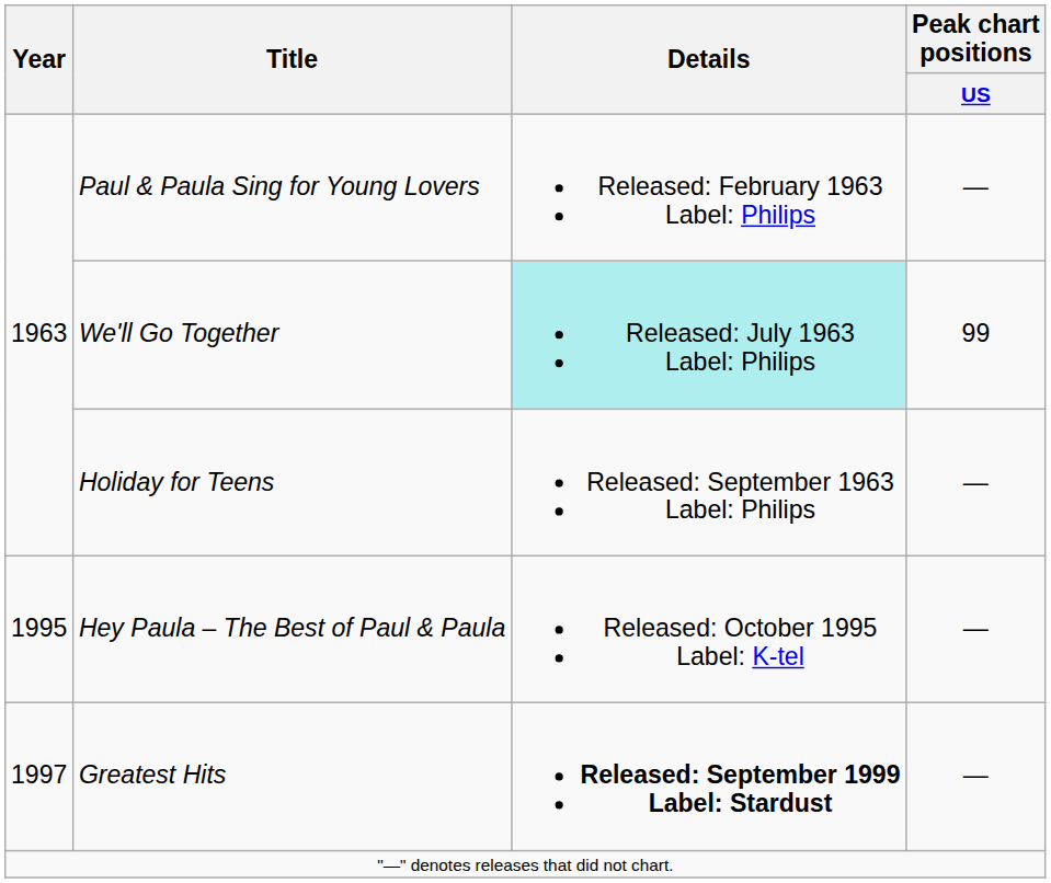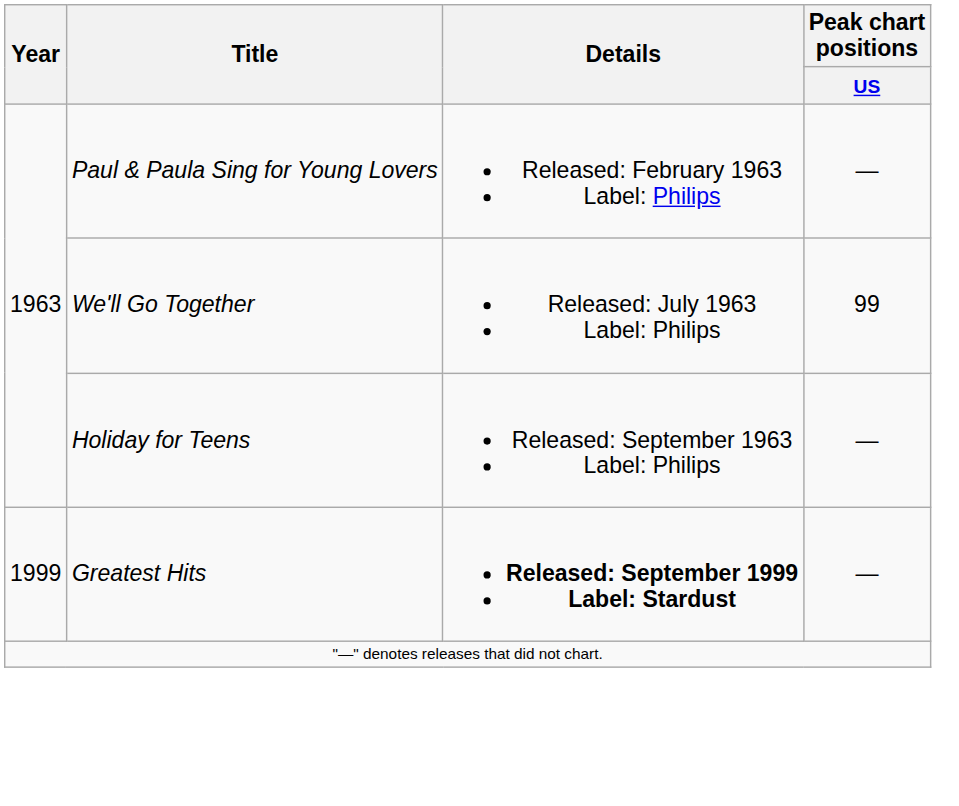 <table class="wikitable" style="text-align:center">
 <tr>
 <th rowspan="2">Year</th>
 <th rowspan="2">Title</th>
 <th rowspan="2">Details</th>
 <th scope="col">Peak chart<br>positions</th>
 </tr>
 <tr>
 <th><small><a href='#'>US</a></small></th>
 </tr>
 <tr>
 <td rowspan="3">1963</td>
 <td align="left"><em>Paul & Paula Sing for Young Lovers</em></td>
 <td><br><ul><li>Released: February 1963</li><li>Label: <a href='#'>Philips</a></li></ul></td>
 <td>—</td>
 </tr>
 <tr>
 <td align="left"><em>We'll Go Together</em></td>
-<td style="background: paleturquoise;"><br><ul><li>Released: July 1963</li><li>Label: Philips</li></ul></td>
+<td><br><ul><li>Released: July 1963</li><li>Label: Philips</li></ul></td>
 <td>99</td>
 </tr>
 <tr>
 <td align="left"><em>Holiday for Teens</em></td>
 <td><br><ul><li>Released: September 1963</li><li>Label: Philips</li></ul></td>
 <td>—</td>
 </tr>
 <tr>
-<td>1995</td>
-<td align="left"><em>Hey Paula – The Best of Paul & Paula</em></td>
-<td><br><ul><li>Released: October 1995</li><li>Label: <a href='#'>K-tel</a></li></ul></td>
-<td>—</td>
-</tr>
-<tr>
-<td>1997</td>
+<td>1999</td>
 <td align="left"><em>Greatest Hits</em></td>
 <td><strong><br><ul><li>Released: September 1999</li><li>Label: Stardust</li></ul></strong></td>
 <td>—</td>
 </tr>
 <tr>
 <td colspan="4" style="font-size:8pt">"—" denotes releases that did not chart.</td>
 </tr>
 </table>
